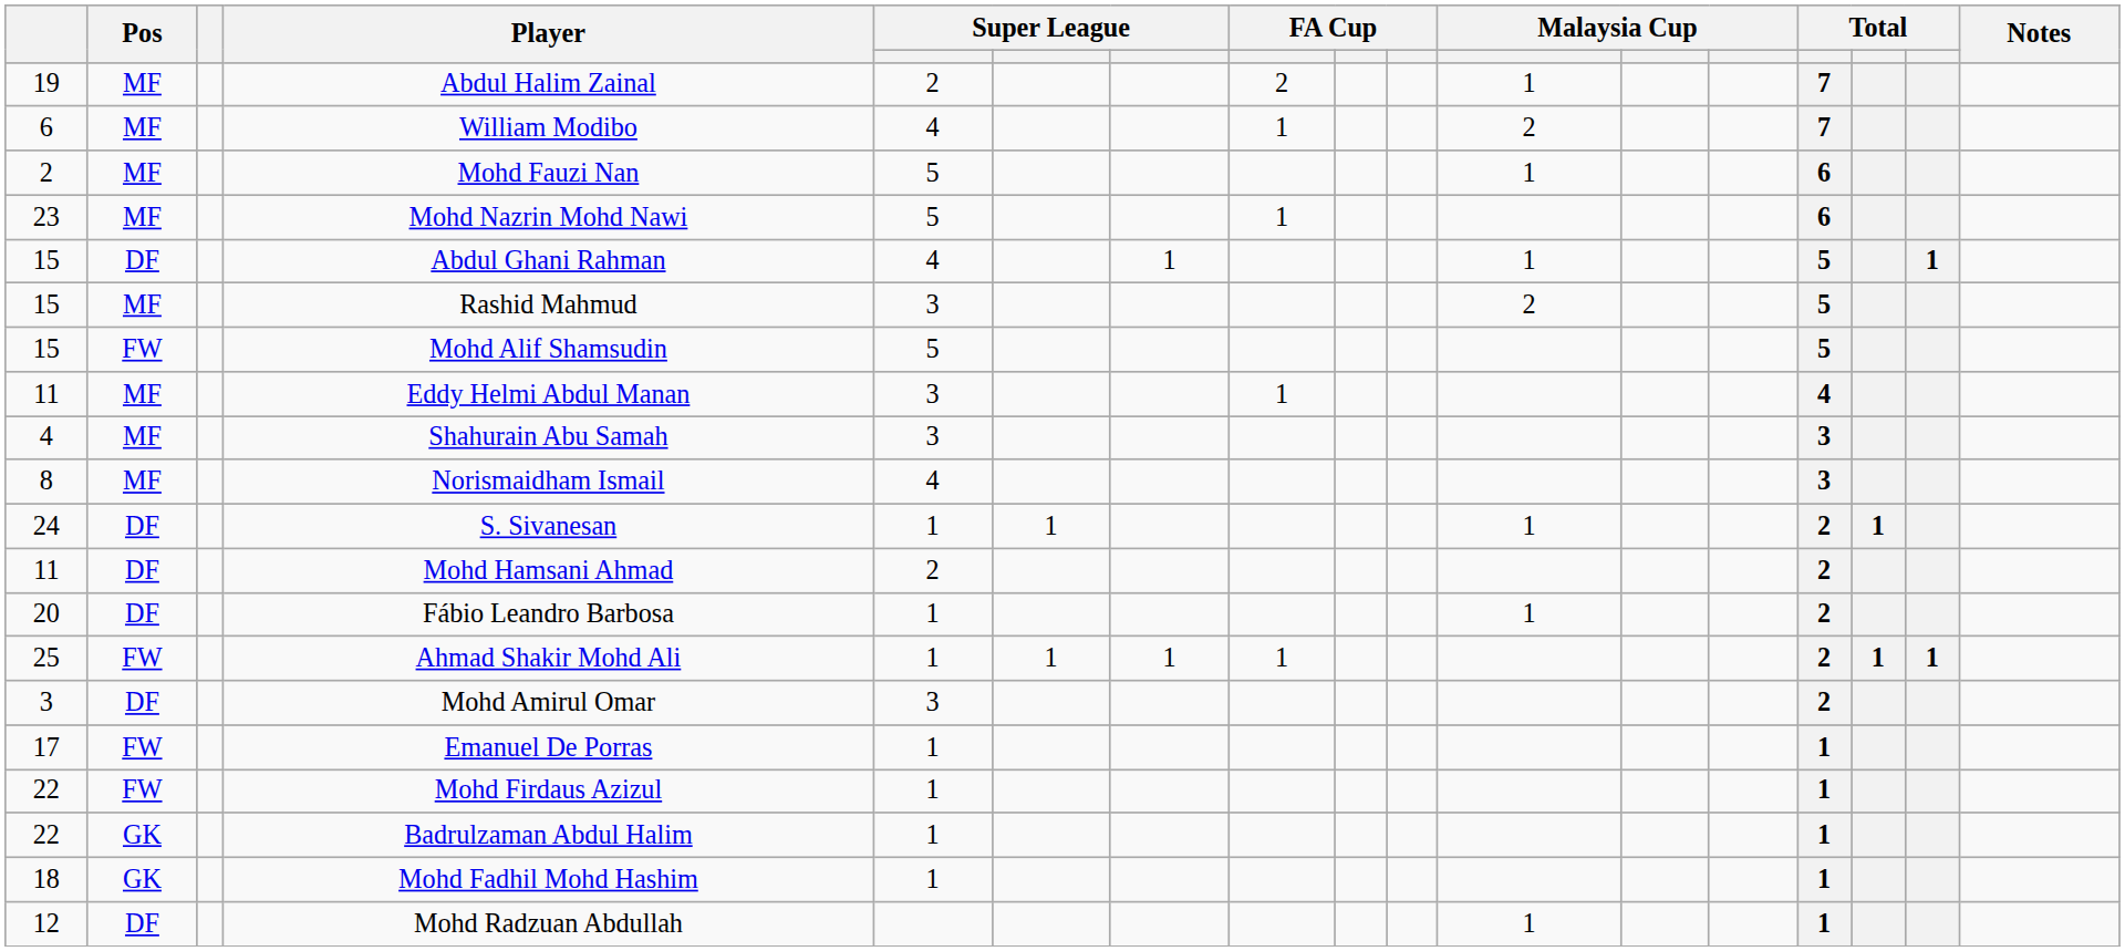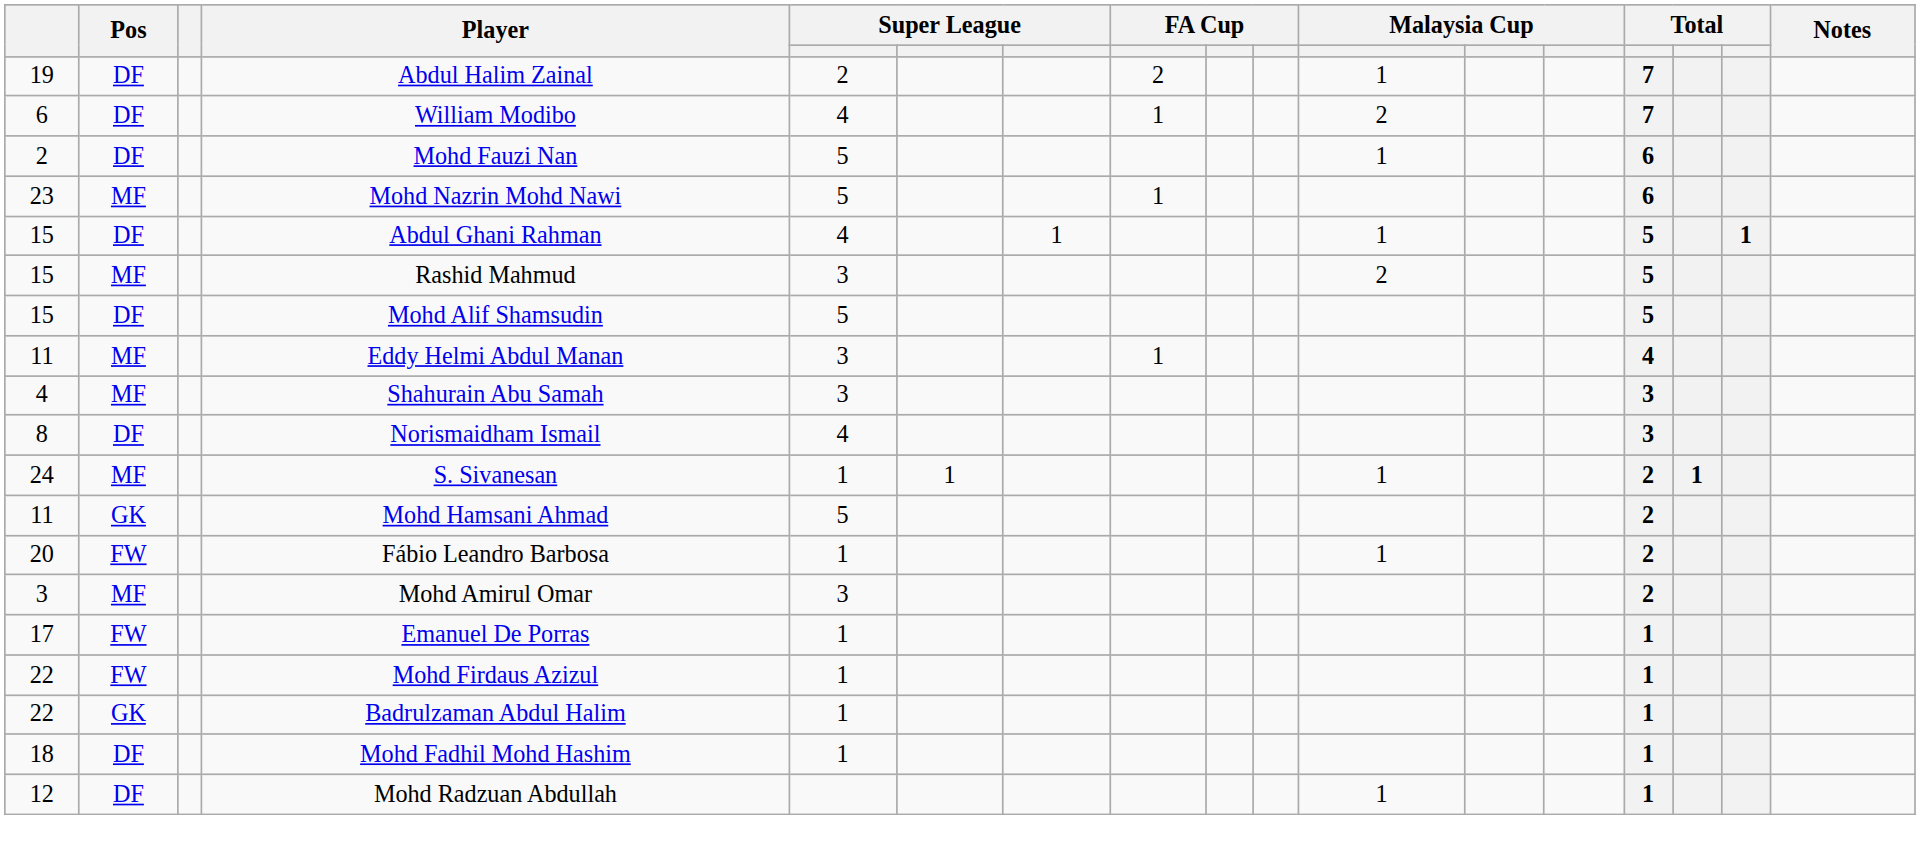 <table class="wikitable sortable" style="text-align:Center; font-size:90%; width:90%;">
 <tr>
 <th rowspan="2"></th>
 <th rowspan="2">Pos</th>
 <th rowspan="2"></th>
 <th rowspan="2">Player</th>
 <th colspan="3">Super League</th>
 <th colspan="3">FA Cup</th>
 <th colspan="3">Malaysia Cup</th>
 <th colspan="3">Total</th>
 <th rowspan="2">Notes</th>
 </tr>
 <tr>
 <th></th>
 <th></th>
 <th></th>
 <th></th>
 <th></th>
 <th></th>
 <th></th>
 <th></th>
 <th></th>
 <th></th>
 <th></th>
 <th></th>
 </tr>
 <tr>
 <td>19</td>
-<td><a href='#'>MF</a></td>
+<td><a href='#'>DF</a></td>
 <td></td>
 <td><a href='#'>Abdul Halim Zainal</a></td>
 <td>2</td>
 <td></td>
 <td></td>
 <td>2</td>
 <td></td>
 <td></td>
 <td>1</td>
 <td></td>
 <td></td>
 <th>7</th>
 <th></th>
 <th></th>
 <td></td>
 </tr>
 <tr>
 <td>6</td>
-<td><a href='#'>MF</a></td>
+<td><a href='#'>DF</a></td>
 <td></td>
 <td><a href='#'>William Modibo</a></td>
 <td>4</td>
 <td></td>
 <td></td>
 <td>1</td>
 <td></td>
 <td></td>
 <td>2</td>
 <td></td>
 <td></td>
 <th>7</th>
 <th></th>
 <th></th>
 <td></td>
 </tr>
 <tr>
 <td>2</td>
-<td><a href='#'>MF</a></td>
+<td><a href='#'>DF</a></td>
 <td></td>
 <td><a href='#'>Mohd Fauzi Nan</a></td>
 <td>5</td>
 <td></td>
 <td></td>
 <td></td>
 <td></td>
 <td></td>
 <td>1</td>
 <td></td>
 <td></td>
 <th>6</th>
 <th></th>
 <th></th>
 <td></td>
 </tr>
 <tr>
 <td>23</td>
 <td><a href='#'>MF</a></td>
 <td></td>
 <td><a href='#'>Mohd Nazrin Mohd Nawi</a></td>
 <td>5</td>
 <td></td>
 <td></td>
 <td>1</td>
 <td></td>
 <td></td>
 <td></td>
 <td></td>
 <td></td>
 <th>6</th>
 <th></th>
 <th></th>
 <td></td>
 </tr>
 <tr>
 <td>15</td>
 <td><a href='#'>DF</a></td>
 <td></td>
 <td><a href='#'>Abdul Ghani Rahman</a></td>
 <td>4</td>
 <td></td>
 <td>1</td>
 <td></td>
 <td></td>
 <td></td>
 <td>1</td>
 <td></td>
 <td></td>
 <th>5</th>
 <th></th>
 <th>1</th>
 <td></td>
 </tr>
 <tr>
 <td>15</td>
 <td><a href='#'>MF</a></td>
 <td></td>
 <td>Rashid Mahmud</td>
 <td>3</td>
 <td></td>
 <td></td>
 <td></td>
 <td></td>
 <td></td>
 <td>2</td>
 <td></td>
 <td></td>
 <th>5</th>
 <th></th>
 <th></th>
 <td></td>
 </tr>
 <tr>
 <td>15</td>
-<td><a href='#'>FW</a></td>
+<td><a href='#'>DF</a></td>
 <td></td>
 <td><a href='#'>Mohd Alif Shamsudin</a></td>
 <td>5</td>
 <td></td>
 <td></td>
 <td></td>
 <td></td>
 <td></td>
 <td></td>
 <td></td>
 <td></td>
 <th>5</th>
 <th></th>
 <th></th>
 <td></td>
 </tr>
 <tr>
 <td>11</td>
 <td><a href='#'>MF</a></td>
 <td></td>
 <td><a href='#'>Eddy Helmi Abdul Manan</a></td>
 <td>3</td>
 <td></td>
 <td></td>
 <td>1</td>
 <td></td>
 <td></td>
 <td></td>
 <td></td>
 <td></td>
 <th>4</th>
 <th></th>
 <th></th>
 <td></td>
 </tr>
 <tr>
 <td>4</td>
 <td><a href='#'>MF</a></td>
 <td></td>
 <td><a href='#'>Shahurain Abu Samah</a></td>
 <td>3</td>
 <td></td>
 <td></td>
 <td></td>
 <td></td>
 <td></td>
 <td></td>
 <td></td>
 <td></td>
 <th>3</th>
 <th></th>
 <th></th>
 <td></td>
 </tr>
 <tr>
 <td>8</td>
-<td><a href='#'>MF</a></td>
+<td><a href='#'>DF</a></td>
 <td></td>
 <td><a href='#'>Norismaidham Ismail</a></td>
 <td>4</td>
 <td></td>
 <td></td>
 <td></td>
 <td></td>
 <td></td>
 <td></td>
 <td></td>
 <td></td>
 <th>3</th>
 <th></th>
 <th></th>
 <td></td>
 </tr>
 <tr>
 <td>24</td>
-<td><a href='#'>DF</a></td>
+<td><a href='#'>MF</a></td>
 <td></td>
 <td><a href='#'>S. Sivanesan</a></td>
 <td>1</td>
 <td>1</td>
 <td></td>
 <td></td>
 <td></td>
 <td></td>
 <td>1</td>
 <td></td>
 <td></td>
 <th>2</th>
 <th>1</th>
 <th></th>
 <td></td>
 </tr>
 <tr>
 <td>11</td>
-<td><a href='#'>DF</a></td>
+<td><a href='#'>GK</a></td>
 <td></td>
 <td><a href='#'>Mohd Hamsani Ahmad</a></td>
-<td>2</td>
+<td>5</td>
 <td></td>
 <td></td>
 <td></td>
 <td></td>
 <td></td>
 <td></td>
 <td></td>
 <td></td>
 <th>2</th>
 <th></th>
 <th></th>
 <td></td>
 </tr>
 <tr>
 <td>20</td>
-<td><a href='#'>DF</a></td>
+<td><a href='#'>FW</a></td>
 <td></td>
 <td>Fábio Leandro Barbosa</td>
 <td>1</td>
 <td></td>
 <td></td>
 <td></td>
 <td></td>
 <td></td>
 <td>1</td>
 <td></td>
 <td></td>
 <th>2</th>
 <th></th>
 <th></th>
 <td></td>
 </tr>
 <tr>
-<td>25</td>
-<td><a href='#'>FW</a></td>
-<td></td>
-<td><a href='#'>Ahmad Shakir Mohd Ali</a></td>
-<td>1</td>
-<td>1</td>
-<td>1</td>
-<td>1</td>
-<td></td>
-<td></td>
-<td></td>
-<td></td>
-<td></td>
-<th>2</th>
-<th>1</th>
-<th>1</th>
-<td></td>
-</tr>
-<tr>
 <td>3</td>
-<td><a href='#'>DF</a></td>
+<td><a href='#'>MF</a></td>
 <td></td>
 <td>Mohd Amirul Omar</td>
 <td>3</td>
 <td></td>
 <td></td>
 <td></td>
 <td></td>
 <td></td>
 <td></td>
 <td></td>
 <td></td>
 <th>2</th>
 <th></th>
 <th></th>
 <td></td>
 </tr>
 <tr>
 <td>17</td>
 <td><a href='#'>FW</a></td>
 <td></td>
 <td><a href='#'>Emanuel De Porras</a></td>
 <td>1</td>
 <td></td>
 <td></td>
 <td></td>
 <td></td>
 <td></td>
 <td></td>
 <td></td>
 <td></td>
 <th>1</th>
 <th></th>
 <th></th>
 <td></td>
 </tr>
 <tr>
 <td>22</td>
 <td><a href='#'>FW</a></td>
 <td></td>
 <td><a href='#'>Mohd Firdaus Azizul</a></td>
 <td>1</td>
 <td></td>
 <td></td>
 <td></td>
 <td></td>
 <td></td>
 <td></td>
 <td></td>
 <td></td>
 <th>1</th>
 <th></th>
 <th></th>
 <td></td>
 </tr>
 <tr>
 <td>22</td>
 <td><a href='#'>GK</a></td>
 <td></td>
 <td><a href='#'>Badrulzaman Abdul Halim</a></td>
 <td>1</td>
 <td></td>
 <td></td>
 <td></td>
 <td></td>
 <td></td>
 <td></td>
 <td></td>
 <td></td>
 <th>1</th>
 <th></th>
 <th></th>
 <td></td>
 </tr>
 <tr>
 <td>18</td>
-<td><a href='#'>GK</a></td>
+<td><a href='#'>DF</a></td>
 <td></td>
 <td><a href='#'>Mohd Fadhil Mohd Hashim</a></td>
 <td>1</td>
 <td></td>
 <td></td>
 <td></td>
 <td></td>
 <td></td>
 <td></td>
 <td></td>
 <td></td>
 <th>1</th>
 <th></th>
 <th></th>
 <td></td>
 </tr>
 <tr>
 <td>12</td>
 <td><a href='#'>DF</a></td>
 <td></td>
 <td>Mohd Radzuan Abdullah</td>
 <td></td>
 <td></td>
 <td></td>
 <td></td>
 <td></td>
 <td></td>
 <td>1</td>
 <td></td>
 <td></td>
 <th>1</th>
 <th></th>
 <th></th>
 <td></td>
 </tr>
 <tr>
 </tr>
 </table>
